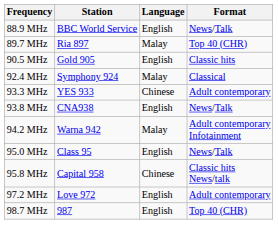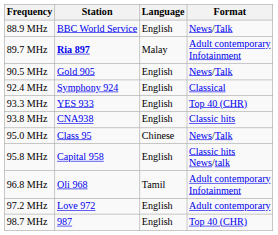 <table class="wikitable sortable mw-collapsible">
 <tr>
 <th>Frequency</th>
 <th>Station</th>
 <th>Language</th>
 <th>Format</th>
 </tr>
 <tr>
 <td>88.9 MHz</td>
 <td><a href='#'>BBC World Service</a></td>
 <td>English</td>
 <td><a href='#'>News</a>/<a href='#'>Talk</a></td>
 </tr>
 <tr>
 <td>89.7 MHz</td>
-<td><a href='#'>Ria 897</a></td>
+<td><strong><a href='#'>Ria 897</a></strong></td>
 <td>Malay</td>
-<td><a href='#'>Top 40 (CHR)</a></td>
+<td><a href='#'>Adult contemporary</a> <br> <a href='#'>Infotainment</a></td>
 </tr>
 <tr>
 <td>90.5 MHz</td>
 <td><a href='#'>Gold 905</a></td>
 <td>English</td>
-<td><a href='#'>Classic hits</a></td>
+<td><a href='#'>News</a>/<a href='#'>Talk</a></td>
 </tr>
 <tr>
 <td>92.4 MHz</td>
 <td><a href='#'>Symphony 924</a></td>
-<td>Malay</td>
+<td>English</td>
 <td><a href='#'>Classical</a></td>
 </tr>
 <tr>
 <td>93.3 MHz</td>
 <td><a href='#'>YES 933</a></td>
-<td>Chinese</td>
-<td><a href='#'>Adult contemporary</a></td>
+<td>English</td>
+<td><a href='#'>Top 40 (CHR)</a></td>
 </tr>
 <tr>
 <td>93.8 MHz</td>
 <td><a href='#'>CNA938</a></td>
 <td>English</td>
-<td><a href='#'>News</a>/<a href='#'>Talk</a></td>
-</tr>
-<tr>
-<td>94.2 MHz</td>
-<td><a href='#'>Warna 942</a></td>
-<td>Malay</td>
-<td><a href='#'>Adult contemporary</a> <br> <a href='#'>Infotainment</a></td>
+<td><a href='#'>Classic hits</a></td>
 </tr>
 <tr>
 <td>95.0 MHz</td>
 <td><a href='#'>Class 95</a></td>
-<td>English</td>
+<td>Chinese</td>
 <td><a href='#'>News</a>/<a href='#'>Talk</a></td>
 </tr>
 <tr>
 <td>95.8 MHz</td>
 <td><a href='#'>Capital 958</a></td>
-<td>Chinese</td>
+<td>English</td>
 <td><a href='#'>Classic hits</a> <br> <a href='#'>News</a>/<a href='#'>talk</a></td>
+</tr>
+<tr>
+<td>96.8 MHz</td>
+<td><a href='#'>Oli 968</a></td>
+<td>Tamil</td>
+<td><a href='#'>Adult contemporary</a> <br> <a href='#'>Infotainment</a></td>
 </tr>
 <tr>
 <td>97.2 MHz</td>
 <td><a href='#'>Love 972</a></td>
 <td>English</td>
 <td><a href='#'>Adult contemporary</a></td>
 </tr>
 <tr>
 <td>98.7 MHz</td>
 <td><a href='#'>987</a></td>
 <td>English</td>
 <td><a href='#'>Top 40 (CHR)</a></td>
 </tr>
 </table>
